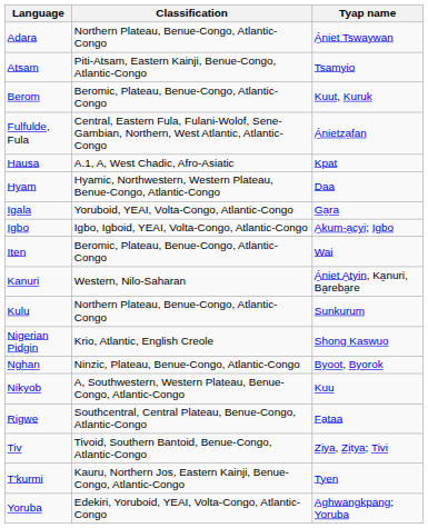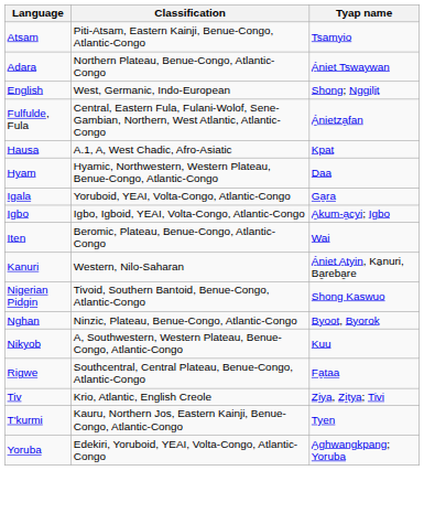 <table class="wikitable sortable">
 <tr>
 <th>Language</th>
 <th>Classification</th>
 <th>Tyap name</th>
 </tr>
 <tr>
+<td><a href='#'>Atsam</a></td>
+<td>Piti-Atsam, Eastern Kainji, Benue-Conɡo, Atlantic-Congo</td>
+<td><a href='#'>Tsamyio</a></td>
+</tr>
+<tr>
 <td><a href='#'>Adara</a></td>
 <td>Northern Plateau, Benue-Conɡo, Atlantic-Congo</td>
 <td><a href='#'>Á̱niet Tswaywan</a></td>
 </tr>
 <tr>
-<td><a href='#'>Atsam</a></td>
-<td>Piti-Atsam, Eastern Kainji, Benue-Conɡo, Atlantic-Congo</td>
-<td><a href='#'>Tsamyio</a></td>
-</tr>
-<tr>
-<td><a href='#'>Berom</a></td>
-<td>Beromic, Plateau, Benue-Conɡo, Atlantic-Congo</td>
-<td><a href='#'>Kuut</a>, <a href='#'>Kuruk</a></td>
+<td><a href='#'>English</a></td>
+<td>West, Germanic, Indo-European</td>
+<td><a href='#'>Shong</a>; <a href='#'>Nggi̱li̱t</a></td>
 </tr>
 <tr>
 <td><a href='#'>Fulfulde</a>, Fula</td>
 <td>Central, Eastern Fula, Fulani-Wolof, Sene-Gambian, Northern, West Atlantic, Atlantic-Congo</td>
 <td><a href='#'>Á̱nietza̱fan</a></td>
 </tr>
 <tr>
 <td><a href='#'>Hausa</a></td>
 <td>A.1, A, West Chadic, Afro-Asiatic</td>
 <td><a href='#'>Kpat</a></td>
 </tr>
 <tr>
 <td><a href='#'>Hyam</a></td>
 <td>Hyamic, Northwestern, Western Plateau, Benue-Conɡo, Atlantic-Congo</td>
 <td><a href='#'>Daa</a></td>
 </tr>
 <tr>
 <td><a href='#'>Igala</a></td>
 <td>Yoruboid, YEAI, Volta-Conɡo, Atlantic-Congo</td>
 <td><a href='#'>Ga̱ra</a></td>
 </tr>
 <tr>
 <td><a href='#'>Igbo</a></td>
 <td>Igbo, Igboid, YEAI, Volta-Conɡo, Atlantic-Congo</td>
 <td><a href='#'>A̱kum-a̱cyi</a>; <a href='#'>Igbo</a></td>
 </tr>
 <tr>
 <td><a href='#'>Iten</a></td>
 <td>Beromic, Plateau, Benue-Conɡo, Atlantic-Congo</td>
 <td><a href='#'>Wai</a></td>
 </tr>
 <tr>
 <td><a href='#'>Kanuri</a></td>
 <td>Western, Nilo-Saharan</td>
 <td><a href='#'>Á̱niet A̱tyin</a>, Ka̱nuri, Ba̱reba̱re</td>
 </tr>
 <tr>
-<td><a href='#'>Kulu</a></td>
-<td>Northern Plateau, Benue-Conɡo, Atlantic-Congo</td>
-<td><a href='#'>Sunkurum</a></td>
-</tr>
-<tr>
 <td><a href='#'>Nigerian Pidgin</a></td>
-<td>Krio, Atlantic, English Creole</td>
+<td>Tivoid, Southern Bantoid, Benue-Conɡo, Atlantic-Congo</td>
 <td><a href='#'>Shong Kaswuo</a></td>
 </tr>
 <tr>
 <td><a href='#'>Nɡhan</a></td>
 <td>Ninzic, Plateau, Benue-Conɡo, Atlantic-Congo</td>
 <td><a href='#'>Byoot</a>, <a href='#'>Byorok</a></td>
 </tr>
 <tr>
 <td><a href='#'>Nikyob</a></td>
 <td>A, Southwestern, Western Plateau, Benue-Conɡo, Atlantic-Congo</td>
 <td><a href='#'>Kuu</a></td>
 </tr>
 <tr>
 <td><a href='#'>Rigwe</a></td>
 <td>Southcentral, Central Plateau, Benue-Conɡo, Atlantic-Congo</td>
 <td><a href='#'>Fa̱taa</a></td>
 </tr>
 <tr>
 <td><a href='#'>Tiv</a></td>
-<td>Tivoid, Southern Bantoid, Benue-Conɡo, Atlantic-Congo</td>
+<td>Krio, Atlantic, English Creole</td>
 <td><a href='#'>Zi̱ya</a>, <a href='#'>Zi̱tya</a>; <a href='#'>Tivi</a></td>
 </tr>
 <tr>
 <td><a href='#'>T'kurmi</a></td>
 <td>Kauru, Northern Jos, Eastern Kainji, Benue-Conɡo, Atlantic-Congo</td>
 <td><a href='#'>Tyen</a></td>
 </tr>
 <tr>
 <td><a href='#'>Yoruba</a></td>
 <td>Edekiri, Yoruboid, YEAI, Volta-Conɡo, Atlantic-Congo</td>
 <td><a href='#'>A̱ghwangkpang</a>; <a href='#'>Yoruba</a></td>
 </tr>
 </table>
